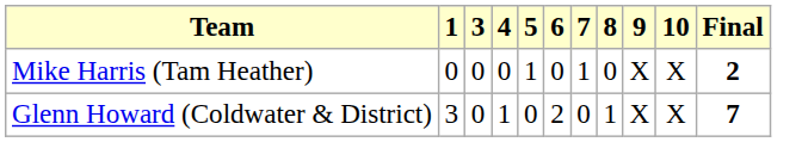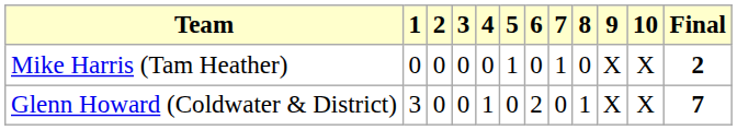 <table class="wikitable">
 <tr align=center bgcolor="#ffffcc">
 <td><strong>Team</strong></td>
 <td><strong>1</strong></td>
+<td><strong>2</strong></td>
 <td><strong>3</strong></td>
 <td><strong>4</strong></td>
 <td><strong>5</strong></td>
 <td><strong>6</strong></td>
 <td><strong>7</strong></td>
 <td><strong>8</strong></td>
 <td><strong>9</strong></td>
 <td><strong>10</strong></td>
 <td><strong>Final</strong></td>
 </tr>
 <tr align=center bgcolor="FFFFFF">
 <td align=left width=230 nowrap><a href='#'>Mike Harris</a> (Tam Heather)</td>
 <td>0</td>
 <td>0</td>
 <td>0</td>
+<td>0</td>
 <td>1</td>
 <td>0</td>
 <td>1</td>
 <td>0</td>
 <td>X</td>
 <td>X</td>
 <td><strong>2</strong></td>
 </tr>
 <tr align=center bgcolor="FFFFFF">
 <td align=left width=230 nowrap><a href='#'>Glenn Howard</a> (Coldwater & District) </td>
 <td>3</td>
 <td>0</td>
+<td>0</td>
 <td>1</td>
 <td>0</td>
 <td>2</td>
 <td>0</td>
 <td>1</td>
 <td>X</td>
 <td>X</td>
 <td><strong>7</strong></td>
 </tr>
 </table>
